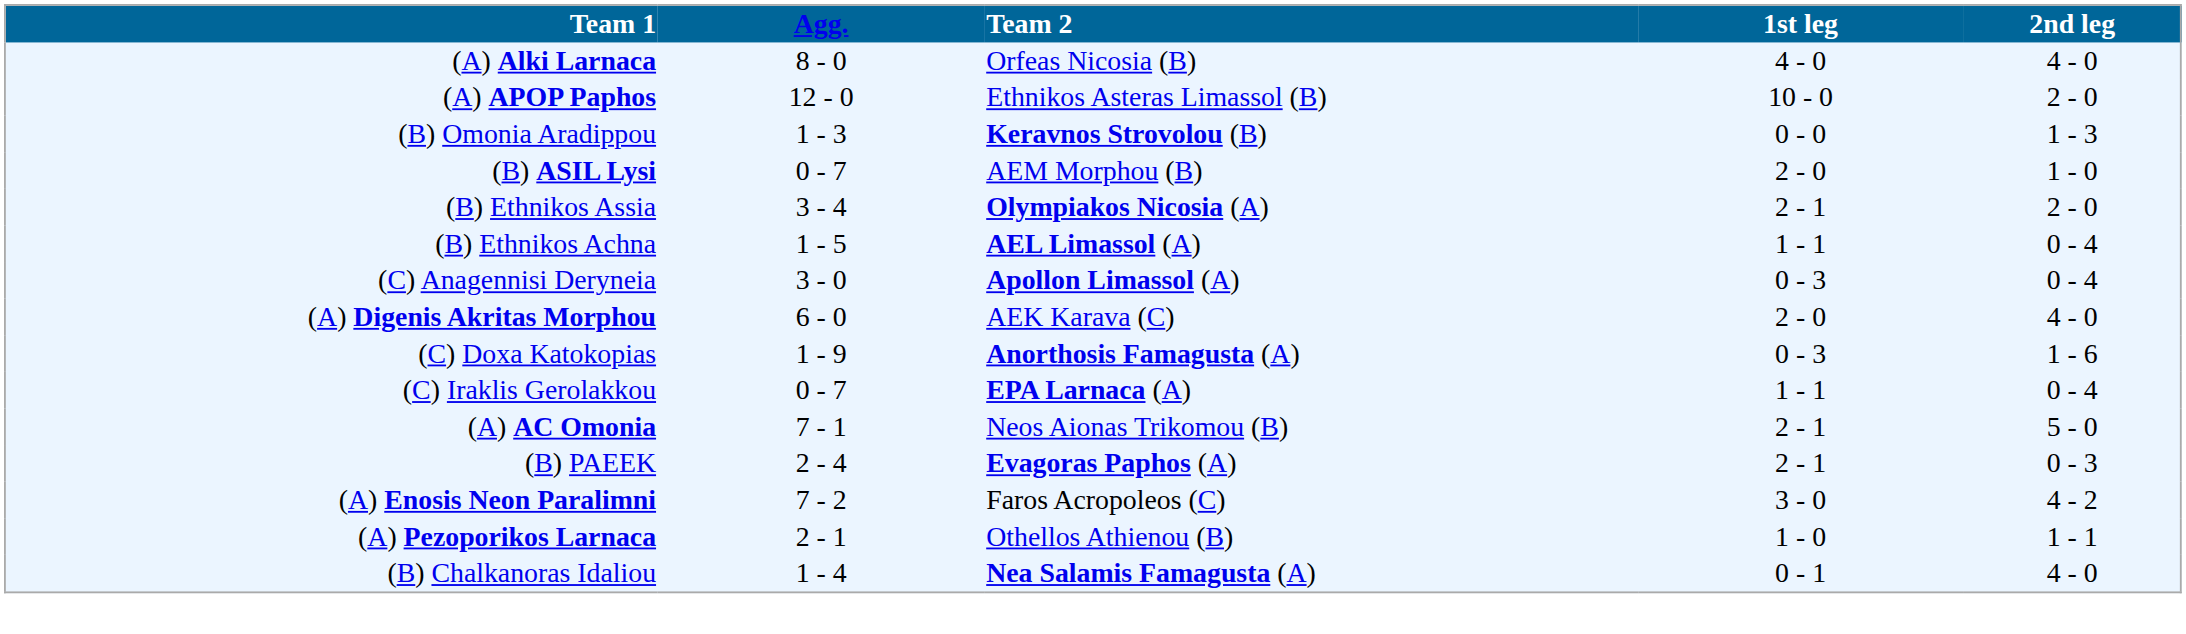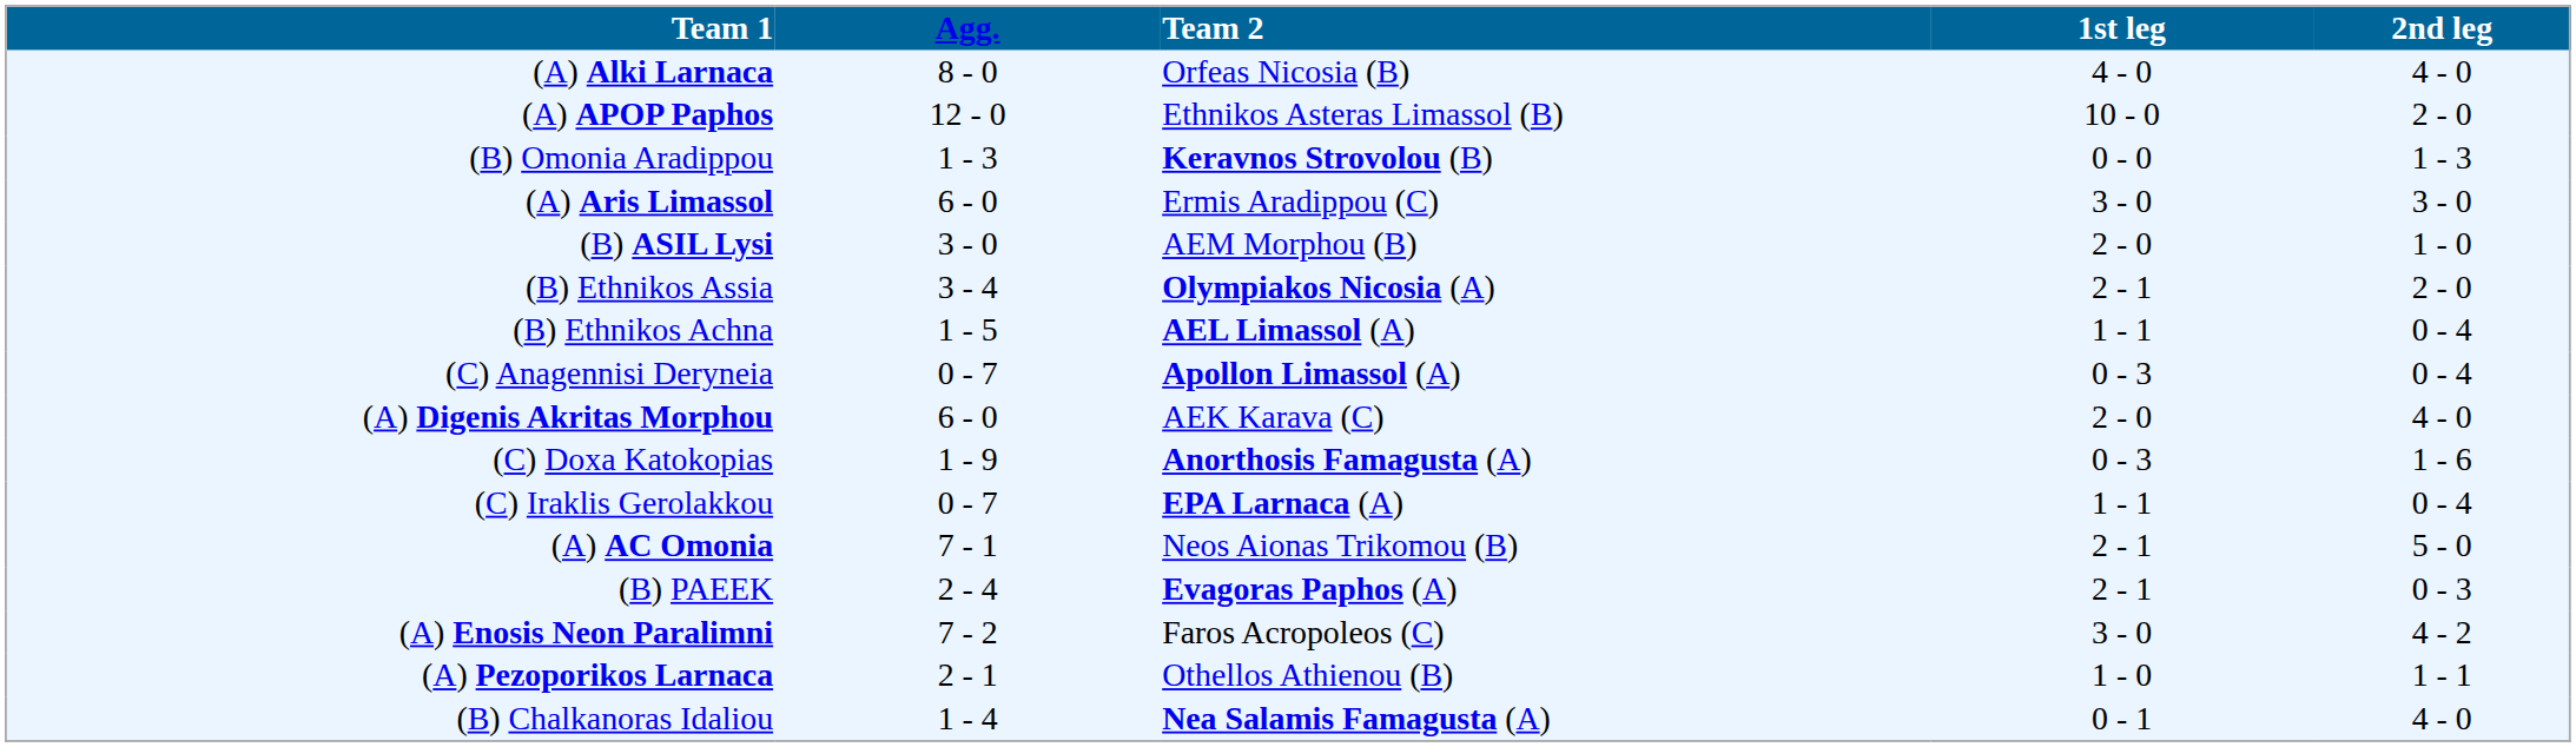 <table cellspacing="0" style="background: #EBF5FF; border: 1px #aaa solid; border-collapse: collapse; font-size: 95%;" width=60%>
 <tr bgcolor=#006699 style="color:white;">
 <th width=30% align="right">Team 1</th>
 <th width=15% align="center"><a href='#'>Agg.</a></th>
 <th width=30% align="left">Team 2</th>
 <th width=15% align="center">1st leg</th>
 <th width=15% align="center">2nd leg</th>
 </tr>
 <tr>
 <td align=right>(<a href='#'>A</a>) <strong><a href='#'>Alki Larnaca</a></strong></td>
 <td align=center>8 - 0</td>
 <td align=left><a href='#'>Orfeas Nicosia</a> (<a href='#'>B</a>)</td>
 <td align=center>4 - 0</td>
 <td align=center>4 - 0</td>
 </tr>
 <tr>
 <td align=right>(<a href='#'>A</a>) <strong><a href='#'>APOP Paphos</a></strong></td>
 <td align=center>12 - 0</td>
 <td align=left><a href='#'>Ethnikos Asteras Limassol</a> (<a href='#'>B</a>)</td>
 <td align=center>10 - 0</td>
 <td align=center>2 - 0</td>
 </tr>
 <tr>
 <td align=right>(<a href='#'>B</a>) <a href='#'>Omonia Aradippou</a></td>
 <td align=center>1 - 3</td>
 <td align=left><strong><a href='#'>Keravnos Strovolou</a></strong> (<a href='#'>B</a>)</td>
 <td align=center>0 - 0</td>
 <td align=center>1 - 3</td>
 </tr>
 <tr>
+<td align=right>(<a href='#'>A</a>) <strong><a href='#'>Aris Limassol</a></strong></td>
+<td align=center>6 - 0</td>
+<td align=left><a href='#'>Ermis Aradippou</a> (<a href='#'>C</a>)</td>
+<td align=center>3 - 0</td>
+<td align=center>3 - 0</td>
+</tr>
+<tr>
 <td align=right>(<a href='#'>B</a>) <strong><a href='#'>ASIL Lysi</a></strong></td>
-<td align=center>0 - 7</td>
+<td align=center>3 - 0</td>
 <td align=left><a href='#'>AEM Morphou</a> (<a href='#'>B</a>)</td>
 <td align=center>2 - 0</td>
 <td align=center>1 - 0</td>
 </tr>
 <tr>
 <td align=right>(<a href='#'>B</a>) <a href='#'>Ethnikos Assia</a></td>
 <td align=center>3 - 4</td>
 <td align=left><strong><a href='#'>Olympiakos Nicosia</a></strong> (<a href='#'>A</a>)</td>
 <td align=center>2 - 1</td>
 <td align=center>2 - 0</td>
 </tr>
 <tr>
 <td align=right>(<a href='#'>B</a>) <a href='#'>Ethnikos Achna</a></td>
 <td align=center>1 - 5</td>
 <td align=left><strong><a href='#'>AEL Limassol</a></strong> (<a href='#'>A</a>)</td>
 <td align=center>1 - 1</td>
 <td align=center>0 - 4</td>
 </tr>
 <tr>
 <td align=right>(<a href='#'>C</a>) <a href='#'>Anagennisi Deryneia</a></td>
-<td align=center>3 - 0</td>
+<td align=center>0 - 7</td>
 <td align=left><strong><a href='#'>Apollon Limassol</a></strong> (<a href='#'>A</a>)</td>
 <td align=center>0 - 3</td>
 <td align=center>0 - 4</td>
 </tr>
 <tr>
 <td align=right>(<a href='#'>A</a>) <strong><a href='#'>Digenis Akritas Morphou</a></strong></td>
 <td align=center>6 - 0</td>
 <td align=left><a href='#'>AEK Karava</a> (<a href='#'>C</a>)</td>
 <td align=center>2 - 0</td>
 <td align=center>4 - 0</td>
 </tr>
 <tr>
 <td align=right>(<a href='#'>C</a>) <a href='#'>Doxa Katokopias</a></td>
 <td align=center>1 - 9</td>
 <td align=left><strong><a href='#'>Anorthosis Famagusta</a></strong> (<a href='#'>A</a>)</td>
 <td align=center>0 - 3</td>
 <td align=center>1 - 6</td>
 </tr>
 <tr>
 <td align=right>(<a href='#'>C</a>) <a href='#'>Iraklis Gerolakkou</a></td>
 <td align=center>0 - 7</td>
 <td align=left><strong><a href='#'>EPA Larnaca</a></strong> (<a href='#'>A</a>)</td>
 <td align=center>1 - 1</td>
 <td align=center>0 - 4</td>
 </tr>
 <tr>
 <td align=right>(<a href='#'>A</a>) <strong><a href='#'>AC Omonia</a></strong></td>
 <td align=center>7 - 1</td>
 <td align=left><a href='#'>Neos Aionas Trikomou</a> (<a href='#'>B</a>)</td>
 <td align=center>2 - 1</td>
 <td align=center>5 - 0</td>
 </tr>
 <tr>
 <td align=right>(<a href='#'>B</a>) <a href='#'>PAEEK</a></td>
 <td align=center>2 - 4</td>
 <td align=left><strong><a href='#'>Evagoras Paphos</a></strong> (<a href='#'>A</a>)</td>
 <td align=center>2 - 1</td>
 <td align=center>0 - 3</td>
 </tr>
 <tr>
 <td align=right>(<a href='#'>A</a>) <strong><a href='#'>Enosis Neon Paralimni</a></strong></td>
 <td align=center>7 - 2</td>
 <td align=left>Faros Acropoleos (<a href='#'>C</a>)</td>
 <td align=center>3 - 0</td>
 <td align=center>4 - 2</td>
 </tr>
 <tr>
 <td align=right>(<a href='#'>A</a>) <strong><a href='#'>Pezoporikos Larnaca</a></strong></td>
 <td align=center>2 - 1</td>
 <td align=left><a href='#'>Othellos Athienou</a> (<a href='#'>B</a>)</td>
 <td align=center>1 - 0</td>
 <td align=center>1 - 1</td>
 </tr>
 <tr>
 <td align=right>(<a href='#'>B</a>) <a href='#'>Chalkanoras Idaliou</a></td>
 <td align=center>1 - 4</td>
 <td align=left><strong><a href='#'>Nea Salamis Famagusta</a></strong> (<a href='#'>A</a>)</td>
 <td align=center>0 - 1</td>
 <td align=center>4 - 0</td>
 </tr>
 <tr>
 </tr>
 </table>
